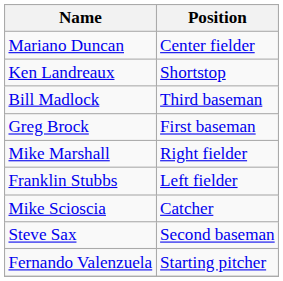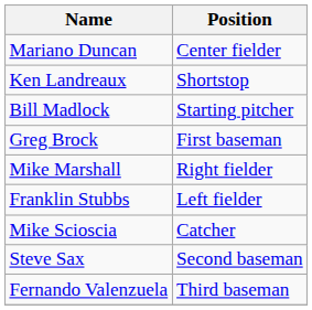 <table class="wikitable" style="text-align:left">
 <tr>
 <th>Name</th>
 <th>Position</th>
 </tr>
 <tr>
 <td><a href='#'>Mariano Duncan</a></td>
 <td><a href='#'>Center fielder</a></td>
 </tr>
 <tr>
 <td><a href='#'>Ken Landreaux</a></td>
 <td><a href='#'>Shortstop</a></td>
 </tr>
 <tr>
 <td><a href='#'>Bill Madlock</a></td>
-<td><a href='#'>Third baseman</a></td>
+<td><a href='#'>Starting pitcher</a></td>
 </tr>
 <tr>
 <td><a href='#'>Greg Brock</a></td>
 <td><a href='#'>First baseman</a></td>
 </tr>
 <tr>
 <td><a href='#'>Mike Marshall</a></td>
 <td><a href='#'>Right fielder</a></td>
 </tr>
 <tr>
 <td><a href='#'>Franklin Stubbs</a></td>
 <td><a href='#'>Left fielder</a></td>
 </tr>
 <tr>
 <td><a href='#'>Mike Scioscia</a></td>
 <td><a href='#'>Catcher</a></td>
 </tr>
 <tr>
 <td><a href='#'>Steve Sax</a></td>
 <td><a href='#'>Second baseman</a></td>
 </tr>
 <tr>
 <td><a href='#'>Fernando Valenzuela</a></td>
-<td><a href='#'>Starting pitcher</a></td>
+<td><a href='#'>Third baseman</a></td>
 </tr>
 <tr>
 </tr>
 </table>
